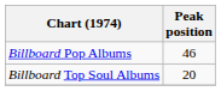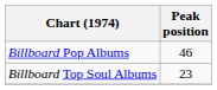 <table class="wikitable">
 <tr>
 <th>Chart (1974)</th>
 <th>Peak<br>position</th>
 </tr>
 <tr>
 <td><a href='#'><em>Billboard</em> Pop Albums</a></td>
 <td align=center>46</td>
 </tr>
 <tr>
 <td><em>Billboard</em> <a href='#'>Top Soul Albums</a></td>
-<td align=center>20</td>
+<td align=center>23</td>
 </tr>
 <tr>
 </tr>
 </table>
